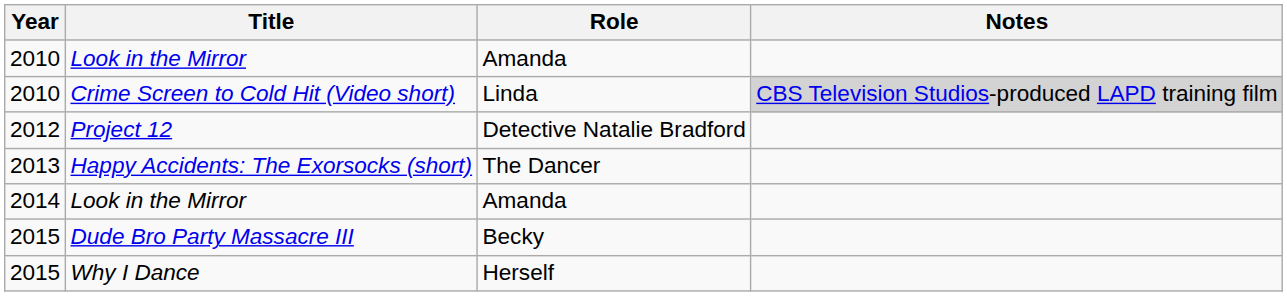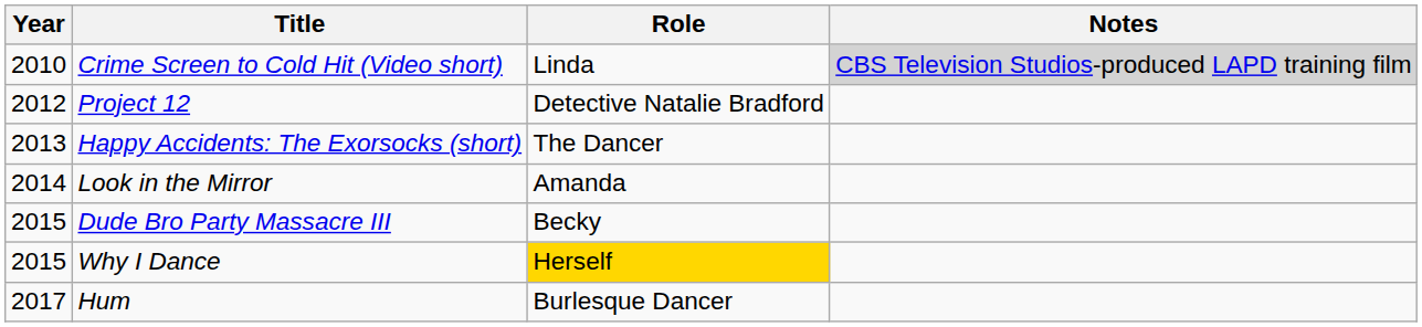 <table class="wikitable sortable">
 <tr>
 <th>Year</th>
 <th>Title</th>
 <th>Role</th>
 <th class="unsortable">Notes</th>
-</tr>
-<tr>
-<td>2010</td>
-<td><em><a href='#'>Look in the Mirror</a></em></td>
-<td>Amanda</td>
-<td></td>
 </tr>
 <tr>
 <td>2010</td>
 <td><em><a href='#'>Crime Screen to Cold Hit (Video short)</a></em></td>
 <td>Linda</td>
 <td style="background: lightgrey;"><a href='#'>CBS Television Studios</a>-produced <a href='#'>LAPD</a> training film</td>
 </tr>
 <tr>
 <td>2012</td>
 <td><em><a href='#'>Project 12</a></em></td>
 <td>Detective Natalie Bradford</td>
 <td></td>
 </tr>
 <tr>
 <td>2013</td>
 <td><em><a href='#'>Happy Accidents: The Exorsocks (short)</a></em></td>
 <td>The Dancer</td>
 <td></td>
 </tr>
 <tr>
 <td>2014</td>
 <td><em>Look in the Mirror</em></td>
 <td>Amanda</td>
 <td></td>
 </tr>
 <tr>
 <td>2015</td>
 <td><em><a href='#'>Dude Bro Party Massacre III</a></em></td>
 <td>Becky</td>
 <td></td>
 </tr>
 <tr>
 <td>2015</td>
 <td><em>Why I Dance</em></td>
-<td>Herself</td>
+<td style="background: gold;">Herself</td>
+<td></td>
+</tr>
+<tr>
+<td>2017</td>
+<td><em>Hum</em></td>
+<td>Burlesque Dancer</td>
 <td></td>
 </tr>
 </table>
